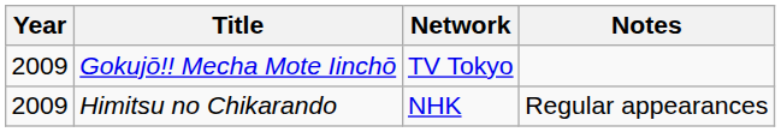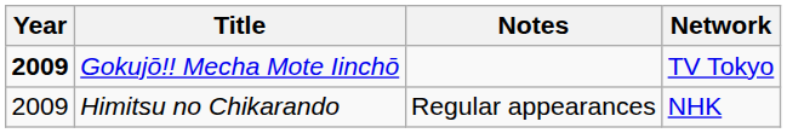 <table class="wikitable">
 <tr>
 <th>Year</th>
 <th>Title</th>
+<th>Notes</th>
 <th>Network</th>
-<th>Notes</th>
 </tr>
 <tr>
-<td>2009</td>
+<td><strong>2009</strong></td>
 <td><em><a href='#'>Gokujō!! Mecha Mote Iinchō</a></em></td>
+<td></td>
 <td><a href='#'>TV Tokyo</a></td>
-<td></td>
 </tr>
 <tr>
 <td>2009</td>
 <td><em>Himitsu no Chikarando</em></td>
+<td>Regular appearances</td>
 <td><a href='#'>NHK</a></td>
-<td>Regular appearances</td>
 </tr>
 </table>
